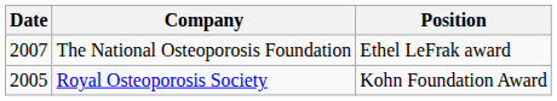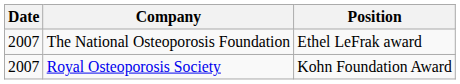 <table class="wikitable" style="margin:0.5em 1em 0.5em 0; border:1px #005566 solid; border-collapse:collapse;">
 <tr>
 <th>Date</th>
 <th>Company</th>
 <th>Position</th>
 </tr>
 <tr>
 <td>2007</td>
 <td>The National Osteoporosis Foundation</td>
 <td>Ethel LeFrak award</td>
 </tr>
 <tr>
-<td>2005</td>
+<td>2007</td>
 <td><a href='#'>Royal Osteoporosis Society</a></td>
 <td>Kohn Foundation Award</td>
 </tr>
 </table>
